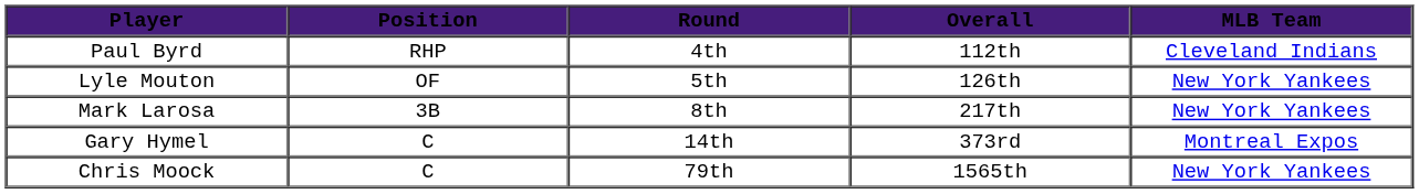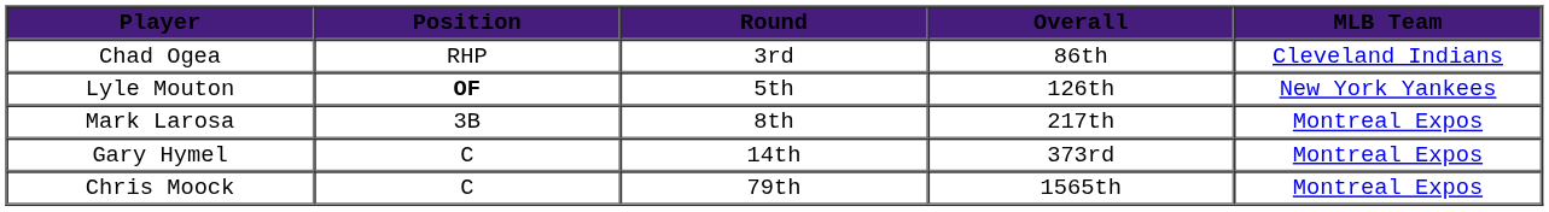 <table cellpadding="1" border="1" cellspacing="0" width="70%">
 <tr>
 <th bgcolor="#461D7C" width="20%"><span>Player</span></th>
 <th bgcolor="#461D7C" width="20%"><span>Position</span></th>
 <th bgcolor="#461D7C" width="20%"><span>Round</span></th>
 <th bgcolor="#461D7C" width="20%"><span>Overall</span></th>
 <th bgcolor="#461D7C" width="20%"><span>MLB Team</span></th>
 </tr>
 <tr align="center">
-<td>Paul Byrd</td>
+<td>Chad Ogea</td>
 <td>RHP</td>
-<td>4th</td>
-<td>112th</td>
+<td>3rd</td>
+<td>86th</td>
 <td><a href='#'>Cleveland Indians</a></td>
 </tr>
 <tr align="center">
 <td>Lyle Mouton</td>
-<td>OF</td>
+<td><strong>OF</strong></td>
 <td>5th</td>
 <td>126th</td>
 <td><a href='#'>New York Yankees</a></td>
 </tr>
 <tr align="center">
 <td>Mark Larosa</td>
 <td>3B</td>
 <td>8th</td>
 <td>217th</td>
-<td><a href='#'>New York Yankees</a></td>
+<td><a href='#'>Montreal Expos</a></td>
 </tr>
 <tr align="center">
 <td>Gary Hymel</td>
 <td>C</td>
 <td>14th</td>
 <td>373rd</td>
 <td><a href='#'>Montreal Expos</a></td>
 </tr>
 <tr align="center">
 <td>Chris Moock</td>
 <td>C</td>
 <td>79th</td>
 <td>1565th</td>
-<td><a href='#'>New York Yankees</a></td>
+<td><a href='#'>Montreal Expos</a></td>
 </tr>
 </table>
